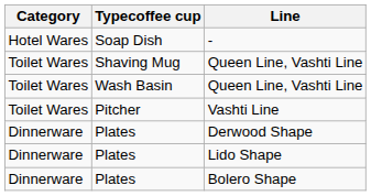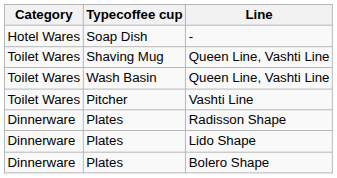 <table class="wikitable">
 <tr>
 <th>Category</th>
 <th>Typecoffee cup</th>
 <th>Line</th>
 </tr>
 <tr>
 <td>Hotel Wares</td>
 <td>Soap Dish</td>
 <td>-</td>
 </tr>
 <tr>
 <td>Toilet Wares</td>
 <td>Shaving Mug</td>
 <td>Queen Line, Vashti Line</td>
 </tr>
 <tr>
 <td>Toilet Wares</td>
 <td>Wash Basin</td>
 <td>Queen Line, Vashti Line</td>
 </tr>
 <tr>
 <td>Toilet Wares</td>
 <td>Pitcher</td>
 <td>Vashti Line</td>
 </tr>
 <tr>
 <td>Dinnerware</td>
 <td>Plates</td>
-<td>Derwood Shape</td>
+<td>Radisson Shape</td>
 </tr>
 <tr>
 <td>Dinnerware</td>
 <td>Plates</td>
 <td>Lido Shape</td>
 </tr>
 <tr>
 <td>Dinnerware</td>
 <td>Plates</td>
 <td>Bolero Shape </td>
 </tr>
 </table>
